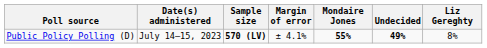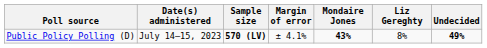 <table class="wikitable" style="font-size:90%;text-align:center;">
 <tr valign=bottom>
 <th>Poll source</th>
 <th>Date(s)<br>administered</th>
 <th>Sample<br>size</th>
 <th>Margin<br>of error</th>
 <th style="width:75px;">Mondaire<br>Jones</th>
+<th style="width:75px;">Liz<br>Gereghty</th>
 <th>Undecided</th>
-<th style="width:75px;">Liz<br>Gereghty</th>
 </tr>
 <tr>
 <td style="text-align:left;"><a href='#'>Public Policy Polling</a> (D)</td>
 <td>July 14–15, 2023</td>
 <td><strong>570 (LV)</strong></td>
 <td>± 4.1%</td>
-<td><strong>55%</strong></td>
+<td><strong>43%</strong></td>
+<td>8%</td>
 <td><strong>49%</strong></td>
-<td>8%</td>
 </tr>
 </table>
